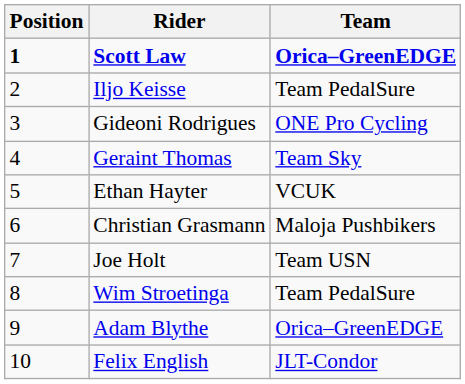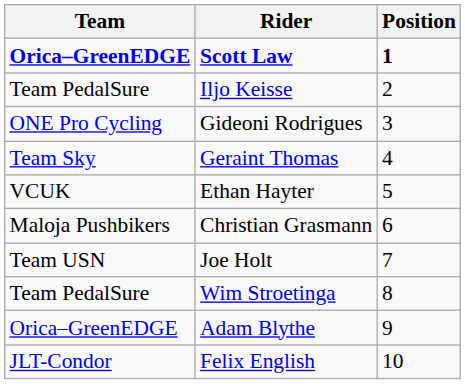 <table class="wikitable">
 <tr>
+<th>Team</th>
+<th>Rider</th>
 <th>Position</th>
-<th>Rider</th>
-<th>Team</th>
 </tr>
 <tr>
+<td><strong><a href='#'>Orica–GreenEDGE</a></strong></td>
+<td><strong><a href='#'>Scott Law</a></strong></td>
 <td><strong>1</strong></td>
-<td><strong><a href='#'>Scott Law</a></strong></td>
-<td><strong><a href='#'>Orica–GreenEDGE</a></strong></td>
 </tr>
 <tr>
+<td>Team PedalSure</td>
+<td><a href='#'>Iljo Keisse</a></td>
 <td>2</td>
-<td><a href='#'>Iljo Keisse</a></td>
-<td>Team PedalSure</td>
 </tr>
 <tr>
+<td><a href='#'>ONE Pro Cycling</a></td>
+<td>Gideoni Rodrigues</td>
 <td>3</td>
-<td>Gideoni Rodrigues</td>
-<td><a href='#'>ONE Pro Cycling</a></td>
 </tr>
 <tr>
+<td><a href='#'>Team Sky</a></td>
+<td><a href='#'>Geraint Thomas</a></td>
 <td>4</td>
-<td><a href='#'>Geraint Thomas</a></td>
-<td><a href='#'>Team Sky</a></td>
 </tr>
 <tr>
+<td>VCUK</td>
+<td>Ethan Hayter</td>
 <td>5</td>
-<td>Ethan Hayter</td>
-<td>VCUK</td>
 </tr>
 <tr>
+<td>Maloja Pushbikers</td>
+<td>Christian Grasmann</td>
 <td>6</td>
-<td>Christian Grasmann</td>
-<td>Maloja Pushbikers</td>
 </tr>
 <tr>
+<td>Team USN</td>
+<td>Joe Holt</td>
 <td>7</td>
-<td>Joe Holt</td>
-<td>Team USN</td>
 </tr>
 <tr>
+<td>Team PedalSure</td>
+<td><a href='#'>Wim Stroetinga</a></td>
 <td>8</td>
-<td><a href='#'>Wim Stroetinga</a></td>
-<td>Team PedalSure</td>
 </tr>
 <tr>
+<td><a href='#'>Orica–GreenEDGE</a></td>
+<td><a href='#'>Adam Blythe</a></td>
 <td>9</td>
-<td><a href='#'>Adam Blythe</a></td>
-<td><a href='#'>Orica–GreenEDGE</a></td>
 </tr>
 <tr>
+<td><a href='#'>JLT-Condor</a></td>
+<td><a href='#'>Felix English</a></td>
 <td>10</td>
-<td><a href='#'>Felix English</a></td>
-<td><a href='#'>JLT-Condor</a></td>
 </tr>
 </table>
